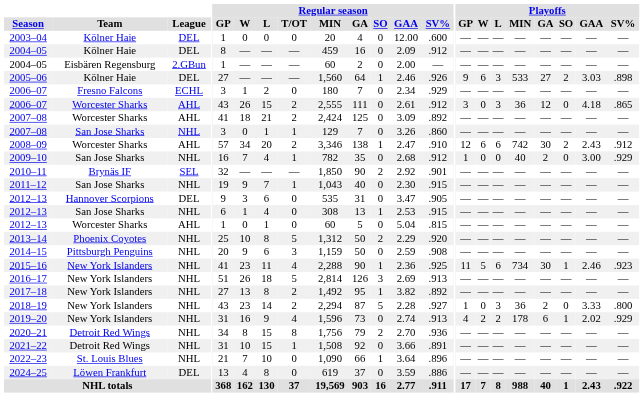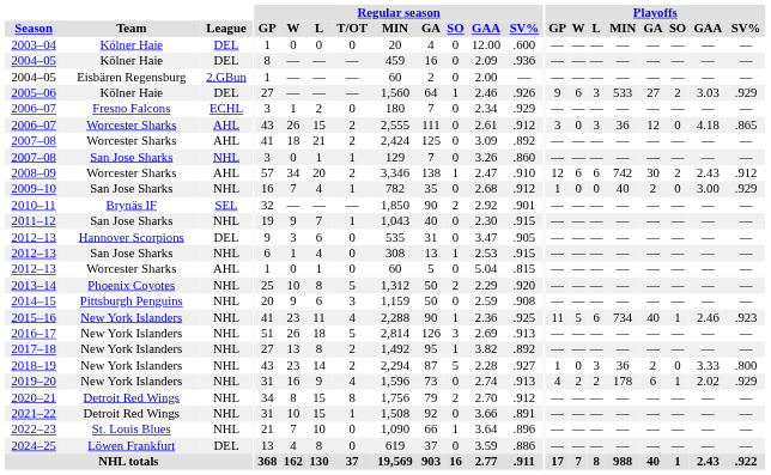 <table border="0" cellpadding="1" cellspacing="0" style="text-align:center; width:75%">
 <tr ALIGN="center" bgcolor="#e0e0e0">
 <th align="center" colspan="3" bgcolor="#ffffff"></th>
 <th align="center" rowspan="99" bgcolor="#ffffff"></th>
 <th align="center" colspan="9" bgcolor="#e0e0e0"><a href='#'>Regular season</a></th>
 <th align="center" rowspan="99" bgcolor="#ffffff"></th>
 <th align="center" colspan="8" bgcolor="#e0e0e0"><a href='#'>Playoffs</a></th>
 </tr>
 <tr ALIGN="center" bgcolor="#e0e0e0">
 <th><a href='#'>Season</a></th>
 <th>Team</th>
 <th>League</th>
 <th>GP</th>
 <th>W</th>
 <th>L</th>
 <th>T/OT</th>
 <th>MIN</th>
 <th>GA</th>
 <th><a href='#'>SO</a></th>
 <th><a href='#'>GAA</a></th>
 <th><a href='#'>SV%</a></th>
 <th>GP</th>
 <th>W</th>
 <th>L</th>
 <th>MIN</th>
 <th>GA</th>
 <th>SO</th>
 <th>GAA</th>
 <th>SV%</th>
 </tr>
 <tr align="center">
 <td><a href='#'>2003–04</a></td>
 <td><a href='#'>Kölner Haie</a></td>
 <td><a href='#'>DEL</a></td>
 <td>1</td>
 <td>0</td>
 <td>0</td>
 <td>0</td>
 <td>20</td>
 <td>4</td>
 <td>0</td>
 <td>12.00</td>
 <td>.600</td>
 <td>—</td>
 <td>—</td>
 <td>—</td>
 <td>—</td>
 <td>—</td>
 <td>—</td>
 <td>—</td>
 <td>—</td>
 </tr>
 <tr align="center" bgcolor="#f0f0f0">
 <td><a href='#'>2004–05</a></td>
 <td>Kölner Haie</td>
 <td>DEL</td>
 <td>8</td>
 <td>—</td>
 <td>—</td>
 <td>—</td>
 <td>459</td>
 <td>16</td>
 <td>0</td>
 <td>2.09</td>
-<td>.912</td>
+<td>.936</td>
 <td>—</td>
 <td>—</td>
 <td>—</td>
 <td>—</td>
 <td>—</td>
 <td>—</td>
 <td>—</td>
 <td>—</td>
 </tr>
 <tr align="center">
 <td>2004–05</td>
 <td>Eisbären Regensburg</td>
 <td><a href='#'>2.GBun</a></td>
 <td>1</td>
 <td>—</td>
 <td>—</td>
 <td>—</td>
 <td>60</td>
 <td>2</td>
 <td>0</td>
 <td>2.00</td>
 <td>—</td>
 <td>—</td>
 <td>—</td>
 <td>—</td>
 <td>—</td>
 <td>—</td>
 <td>—</td>
 <td>—</td>
 <td>—</td>
 </tr>
 <tr align="center" bgcolor="#f0f0f0">
 <td><a href='#'>2005–06</a></td>
 <td>Kölner Haie</td>
 <td>DEL</td>
 <td>27</td>
 <td>—</td>
 <td>—</td>
 <td>—</td>
 <td>1,560</td>
 <td>64</td>
 <td>1</td>
 <td>2.46</td>
 <td>.926</td>
 <td>9</td>
 <td>6</td>
 <td>3</td>
 <td>533</td>
 <td>27</td>
 <td>2</td>
 <td>3.03</td>
-<td>.898</td>
+<td>.929</td>
 </tr>
 <tr align="center">
 <td><a href='#'>2006–07</a></td>
 <td><a href='#'>Fresno Falcons</a></td>
 <td><a href='#'>ECHL</a></td>
 <td>3</td>
 <td>1</td>
 <td>2</td>
 <td>0</td>
 <td>180</td>
 <td>7</td>
 <td>0</td>
 <td>2.34</td>
 <td>.929</td>
 <td>—</td>
 <td>—</td>
 <td>—</td>
 <td>—</td>
 <td>—</td>
 <td>—</td>
 <td>—</td>
 <td>—</td>
 </tr>
 <tr align="center" bgcolor="#f0f0f0">
 <td><a href='#'>2006–07</a></td>
 <td><a href='#'>Worcester Sharks</a></td>
 <td><a href='#'>AHL</a></td>
 <td>43</td>
 <td>26</td>
 <td>15</td>
 <td>2</td>
 <td>2,555</td>
 <td>111</td>
 <td>0</td>
 <td>2.61</td>
 <td>.912</td>
 <td>3</td>
 <td>0</td>
 <td>3</td>
 <td>36</td>
 <td>12</td>
 <td>0</td>
 <td>4.18</td>
 <td>.865</td>
 </tr>
 <tr align="center">
 <td><a href='#'>2007–08</a></td>
 <td>Worcester Sharks</td>
 <td>AHL</td>
 <td>41</td>
 <td>18</td>
 <td>21</td>
 <td>2</td>
 <td>2,424</td>
 <td>125</td>
 <td>0</td>
 <td>3.09</td>
 <td>.892</td>
 <td>—</td>
 <td>—</td>
 <td>—</td>
 <td>—</td>
 <td>—</td>
 <td>—</td>
 <td>—</td>
 <td>—</td>
 </tr>
 <tr align="center" bgcolor="#f0f0f0">
 <td><a href='#'>2007–08</a></td>
 <td><a href='#'>San Jose Sharks</a></td>
 <td><a href='#'>NHL</a></td>
 <td>3</td>
 <td>0</td>
 <td>1</td>
 <td>1</td>
 <td>129</td>
 <td>7</td>
 <td>0</td>
 <td>3.26</td>
 <td>.860</td>
 <td>—</td>
 <td>—</td>
 <td>—</td>
 <td>—</td>
 <td>—</td>
 <td>—</td>
 <td>—</td>
 <td>—</td>
 </tr>
 <tr align="center">
 <td><a href='#'>2008–09</a></td>
 <td>Worcester Sharks</td>
 <td>AHL</td>
 <td>57</td>
 <td>34</td>
 <td>20</td>
 <td>2</td>
 <td>3,346</td>
 <td>138</td>
 <td>1</td>
 <td>2.47</td>
 <td>.910</td>
 <td>12</td>
 <td>6</td>
 <td>6</td>
 <td>742</td>
 <td>30</td>
 <td>2</td>
 <td>2.43</td>
 <td>.912</td>
 </tr>
 <tr align="center" bgcolor="#f0f0f0">
 <td><a href='#'>2009–10</a></td>
 <td>San Jose Sharks</td>
 <td>NHL</td>
 <td>16</td>
 <td>7</td>
 <td>4</td>
 <td>1</td>
 <td>782</td>
 <td>35</td>
 <td>0</td>
 <td>2.68</td>
 <td>.912</td>
 <td>1</td>
 <td>0</td>
 <td>0</td>
 <td>40</td>
 <td>2</td>
 <td>0</td>
 <td>3.00</td>
 <td>.929</td>
 </tr>
 <tr align="center">
 <td><a href='#'>2010–11</a></td>
 <td><a href='#'>Brynäs IF</a></td>
 <td><a href='#'>SEL</a></td>
 <td>32</td>
 <td>—</td>
 <td>—</td>
 <td>—</td>
 <td>1,850</td>
 <td>90</td>
 <td>2</td>
 <td>2.92</td>
 <td>.901</td>
 <td>—</td>
 <td>—</td>
 <td>—</td>
 <td>—</td>
 <td>—</td>
 <td>—</td>
 <td>—</td>
 <td>—</td>
 </tr>
 <tr align="center" bgcolor="#f0f0f0">
 <td><a href='#'>2011–12</a></td>
 <td>San Jose Sharks</td>
 <td>NHL</td>
 <td>19</td>
 <td>9</td>
 <td>7</td>
 <td>1</td>
 <td>1,043</td>
 <td>40</td>
 <td>0</td>
 <td>2.30</td>
 <td>.915</td>
 <td>—</td>
 <td>—</td>
 <td>—</td>
 <td>—</td>
 <td>—</td>
 <td>—</td>
 <td>—</td>
 <td>—</td>
 </tr>
 <tr align="center">
 <td><a href='#'>2012–13</a></td>
 <td><a href='#'>Hannover Scorpions</a></td>
 <td>DEL</td>
 <td>9</td>
 <td>3</td>
 <td>6</td>
 <td>0</td>
 <td>535</td>
 <td>31</td>
 <td>0</td>
 <td>3.47</td>
 <td>.905</td>
 <td>—</td>
 <td>—</td>
 <td>—</td>
 <td>—</td>
 <td>—</td>
 <td>—</td>
 <td>—</td>
 <td>—</td>
 </tr>
 <tr align="center" bgcolor="#f0f0f0">
 <td><a href='#'>2012–13</a></td>
 <td>San Jose Sharks</td>
 <td>NHL</td>
 <td>6</td>
 <td>1</td>
 <td>4</td>
 <td>0</td>
 <td>308</td>
 <td>13</td>
 <td>1</td>
 <td>2.53</td>
 <td>.915</td>
 <td>—</td>
 <td>—</td>
 <td>—</td>
 <td>—</td>
 <td>—</td>
 <td>—</td>
 <td>—</td>
 <td>—</td>
 </tr>
 <tr align="center">
 <td><a href='#'>2012–13</a></td>
 <td>Worcester Sharks</td>
 <td>AHL</td>
 <td>1</td>
 <td>0</td>
 <td>1</td>
 <td>0</td>
 <td>60</td>
 <td>5</td>
 <td>0</td>
 <td>5.04</td>
 <td>.815</td>
 <td>—</td>
 <td>—</td>
 <td>—</td>
 <td>—</td>
 <td>—</td>
 <td>—</td>
 <td>—</td>
 <td>—</td>
 </tr>
 <tr align="center" bgcolor="#f0f0f0">
 <td><a href='#'>2013–14</a></td>
 <td><a href='#'>Phoenix Coyotes</a></td>
 <td>NHL</td>
 <td>25</td>
 <td>10</td>
 <td>8</td>
 <td>5</td>
 <td>1,312</td>
 <td>50</td>
 <td>2</td>
 <td>2.29</td>
 <td>.920</td>
 <td>—</td>
 <td>—</td>
 <td>—</td>
 <td>—</td>
 <td>—</td>
 <td>—</td>
 <td>—</td>
 <td>—</td>
 </tr>
 <tr align="center">
 <td><a href='#'>2014–15</a></td>
 <td><a href='#'>Pittsburgh Penguins</a></td>
 <td>NHL</td>
 <td>20</td>
 <td>9</td>
 <td>6</td>
 <td>3</td>
 <td>1,159</td>
 <td>50</td>
 <td>0</td>
 <td>2.59</td>
 <td>.908</td>
 <td>—</td>
 <td>—</td>
 <td>—</td>
 <td>—</td>
 <td>—</td>
 <td>—</td>
 <td>—</td>
 <td>—</td>
 </tr>
 <tr align="center" bgcolor="#f0f0f0">
 <td><a href='#'>2015–16</a></td>
 <td><a href='#'>New York Islanders</a></td>
 <td>NHL</td>
 <td>41</td>
 <td>23</td>
 <td>11</td>
 <td>4</td>
 <td>2,288</td>
 <td>90</td>
 <td>1</td>
 <td>2.36</td>
 <td>.925</td>
 <td>11</td>
 <td>5</td>
 <td>6</td>
 <td>734</td>
-<td>30</td>
+<td>40</td>
 <td>1</td>
 <td>2.46</td>
 <td>.923</td>
 </tr>
 <tr align="center">
 <td><a href='#'>2016–17</a></td>
 <td>New York Islanders</td>
 <td>NHL</td>
 <td>51</td>
 <td>26</td>
 <td>18</td>
 <td>5</td>
 <td>2,814</td>
 <td>126</td>
 <td>3</td>
 <td>2.69</td>
 <td>.913</td>
 <td>—</td>
 <td>—</td>
 <td>—</td>
 <td>—</td>
 <td>—</td>
 <td>—</td>
 <td>—</td>
 <td>—</td>
 </tr>
 <tr align="center" bgcolor="#f0f0f0">
 <td><a href='#'>2017–18</a></td>
 <td>New York Islanders</td>
 <td>NHL</td>
 <td>27</td>
 <td>13</td>
 <td>8</td>
 <td>2</td>
 <td>1,492</td>
 <td>95</td>
 <td>1</td>
 <td>3.82</td>
 <td>.892</td>
 <td>—</td>
 <td>—</td>
 <td>—</td>
 <td>—</td>
 <td>—</td>
 <td>—</td>
 <td>—</td>
 <td>—</td>
 </tr>
 <tr align="center">
 <td><a href='#'>2018–19</a></td>
 <td>New York Islanders</td>
 <td>NHL</td>
 <td>43</td>
 <td>23</td>
 <td>14</td>
 <td>2</td>
 <td>2,294</td>
 <td>87</td>
 <td>5</td>
 <td>2.28</td>
 <td>.927</td>
 <td>1</td>
 <td>0</td>
 <td>3</td>
 <td>36</td>
 <td>2</td>
 <td>0</td>
 <td>3.33</td>
 <td>.800</td>
 </tr>
 <tr bgcolor="#f0f0f0">
 <td><a href='#'>2019–20</a></td>
 <td>New York Islanders</td>
 <td>NHL</td>
 <td>31</td>
 <td>16</td>
 <td>9</td>
 <td>4</td>
 <td>1,596</td>
 <td>73</td>
 <td>0</td>
 <td>2.74</td>
 <td>.913</td>
 <td>4</td>
 <td>2</td>
 <td>2</td>
 <td>178</td>
 <td>6</td>
 <td>1</td>
 <td>2.02</td>
 <td>.929</td>
 </tr>
 <tr align="center">
 <td><a href='#'>2020–21</a></td>
 <td><a href='#'>Detroit Red Wings</a></td>
 <td>NHL</td>
 <td>34</td>
 <td>8</td>
 <td>15</td>
 <td>8</td>
 <td>1,756</td>
 <td>79</td>
 <td>2</td>
 <td>2.70</td>
-<td>.936</td>
+<td>.912</td>
 <td>—</td>
 <td>—</td>
 <td>—</td>
 <td>—</td>
 <td>—</td>
 <td>—</td>
 <td>—</td>
 <td>—</td>
 </tr>
 <tr align="center" bgcolor="#f0f0f0">
 <td><a href='#'>2021–22</a></td>
 <td>Detroit Red Wings</td>
 <td>NHL</td>
 <td>31</td>
 <td>10</td>
 <td>15</td>
 <td>1</td>
 <td>1,508</td>
 <td>92</td>
 <td>0</td>
 <td>3.66</td>
 <td>.891</td>
 <td>—</td>
 <td>—</td>
 <td>—</td>
 <td>—</td>
 <td>—</td>
 <td>—</td>
 <td>—</td>
 <td>—</td>
 </tr>
 <tr align="center">
 <td><a href='#'>2022–23</a></td>
 <td><a href='#'>St. Louis Blues</a></td>
 <td>NHL</td>
 <td>21</td>
 <td>7</td>
 <td>10</td>
 <td>0</td>
 <td>1,090</td>
 <td>66</td>
 <td>1</td>
 <td>3.64</td>
 <td>.896</td>
 <td>—</td>
 <td>—</td>
 <td>—</td>
 <td>—</td>
 <td>—</td>
 <td>—</td>
 <td>—</td>
 <td>—</td>
 </tr>
 <tr align="center" bgcolor="#f0f0f0">
 <td><a href='#'>2024–25</a></td>
 <td><a href='#'>Löwen Frankfurt</a></td>
 <td>DEL</td>
 <td>13</td>
 <td>4</td>
 <td>8</td>
 <td>0</td>
 <td>619</td>
 <td>37</td>
 <td>0</td>
 <td>3.59</td>
 <td>.886</td>
 <td>—</td>
 <td>—</td>
 <td>—</td>
 <td>—</td>
 <td>—</td>
 <td>—</td>
 <td>—</td>
 <td>—</td>
 </tr>
 <tr align="center" bgcolor="#e0e0e0" style="font-weight:bold;">
 <td colspan="3">NHL totals</td>
 <td>368</td>
 <td>162</td>
 <td>130</td>
 <td>37</td>
 <td>19,569</td>
 <td>903</td>
 <td>16</td>
 <td>2.77</td>
 <td>.911</td>
 <td>17</td>
 <td>7</td>
 <td>8</td>
 <td>988</td>
 <td>40</td>
 <td>1</td>
 <td>2.43</td>
 <td>.922</td>
 </tr>
 </table>
